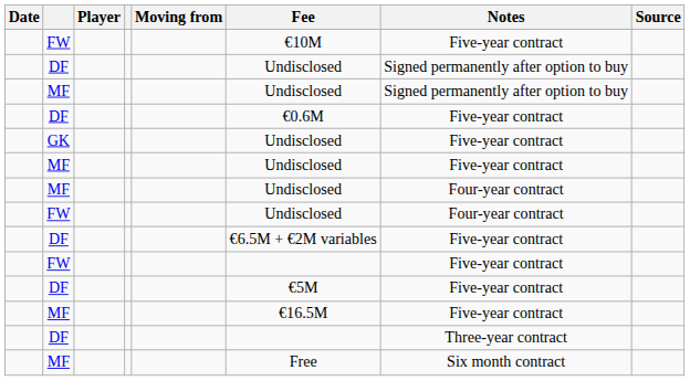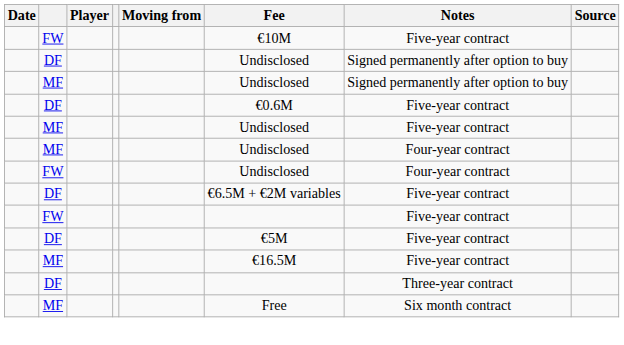 <table class="wikitable sortable">
 <tr>
 <th scope=col>Date</th>
 <th scope=col></th>
 <th scope=col>Player</th>
 <th scope=col></th>
 <th scope=col>Moving from</th>
 <th scope=col class="unsortable">Fee</th>
 <th scope=col class="unsortable">Notes</th>
 <th scope=col>Source</th>
 </tr>
 <tr>
 <td></td>
 <td align="center"><a href='#'>FW</a></td>
 <td></td>
 <td align="center"></td>
 <td></td>
 <td align="center">€10M</td>
 <td align="center">Five-year contract</td>
 <td></td>
 </tr>
 <tr>
 <td></td>
 <td align="center"><a href='#'>DF</a></td>
 <td></td>
 <td align="center"></td>
 <td></td>
 <td align="center">Undisclosed</td>
 <td align="center">Signed permanently after option to buy</td>
 <td></td>
 </tr>
 <tr>
 <td></td>
 <td align="center"><a href='#'>MF</a></td>
 <td></td>
 <td align="center"></td>
 <td></td>
 <td align="center">Undisclosed</td>
 <td align="center">Signed permanently after option to buy</td>
 <td></td>
 </tr>
 <tr>
 <td></td>
 <td align="center"><a href='#'>DF</a></td>
 <td></td>
 <td align="center"></td>
 <td></td>
 <td align="center">€0.6M</td>
-<td align="center">Five-year contract</td>
-<td></td>
-</tr>
-<tr>
-<td></td>
-<td align="center"><a href='#'>GK</a></td>
-<td></td>
-<td align="center"></td>
-<td></td>
-<td align="center">Undisclosed</td>
 <td align="center">Five-year contract</td>
 <td></td>
 </tr>
 <tr>
 <td></td>
 <td align="center"><a href='#'>MF</a></td>
 <td></td>
 <td align="center"></td>
 <td></td>
 <td align="center">Undisclosed</td>
 <td align="center">Five-year contract</td>
 <td></td>
 </tr>
 <tr>
 <td></td>
 <td align="center"><a href='#'>MF</a></td>
 <td></td>
 <td align="center"></td>
 <td></td>
 <td align="center">Undisclosed</td>
 <td align="center">Four-year contract</td>
 <td></td>
 </tr>
 <tr>
 <td></td>
 <td align="center"><a href='#'>FW</a></td>
 <td></td>
 <td align="center"></td>
 <td></td>
 <td align="center">Undisclosed</td>
 <td align="center">Four-year contract</td>
 <td></td>
 </tr>
 <tr>
 <td></td>
 <td align="center"><a href='#'>DF</a></td>
 <td></td>
 <td align="center"></td>
 <td></td>
 <td align="center">€6.5M + €2M variables</td>
 <td align="center">Five-year contract</td>
 <td></td>
 </tr>
 <tr>
 <td></td>
 <td align="center"><a href='#'>FW</a></td>
 <td></td>
 <td align="center"></td>
 <td></td>
 <td align="center"></td>
 <td align="center">Five-year contract</td>
 <td></td>
 </tr>
 <tr>
 <td></td>
 <td align="center"><a href='#'>DF</a></td>
 <td></td>
 <td align="center"></td>
 <td></td>
 <td align="center">€5M</td>
 <td align="center">Five-year contract</td>
 <td></td>
 </tr>
 <tr>
 <td></td>
 <td align="center"><a href='#'>MF</a></td>
 <td></td>
 <td align="center"></td>
 <td></td>
 <td align="center">€16.5M</td>
 <td align="center">Five-year contract</td>
 <td></td>
 </tr>
 <tr>
 <td></td>
 <td align="center"><a href='#'>DF</a></td>
 <td></td>
 <td align="center"></td>
 <td></td>
 <td align="center"></td>
 <td align="center">Three-year contract</td>
 <td></td>
 </tr>
 <tr>
 <td></td>
 <td align="center"><a href='#'>MF</a></td>
 <td></td>
 <td align="center"></td>
 <td></td>
 <td align="center">Free</td>
 <td align="center">Six month contract</td>
 <td></td>
 </tr>
 </table>
